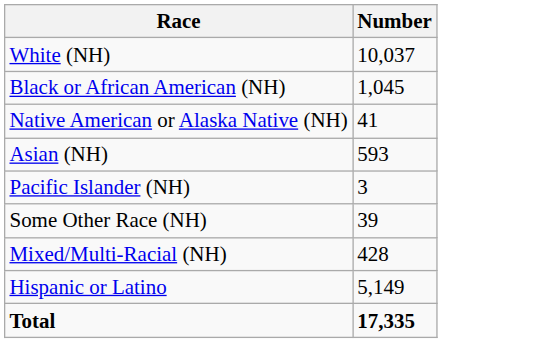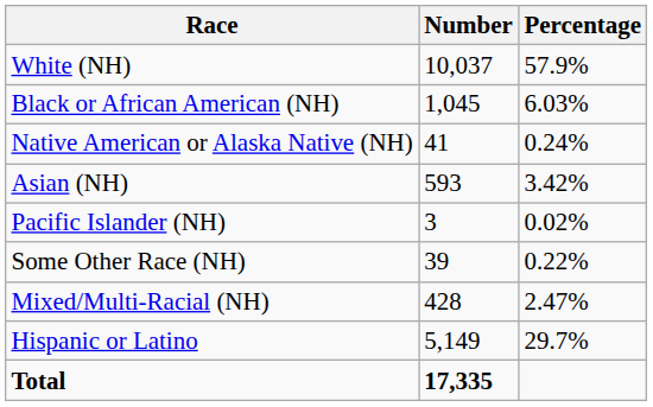 <table class="wikitable">
 <tr>
 <th>Race</th>
 <th>Number</th>
+<th>Percentage</th>
 </tr>
 <tr>
 <td><a href='#'>White</a> (NH)</td>
 <td>10,037</td>
+<td>57.9%</td>
 </tr>
 <tr>
 <td><a href='#'>Black or African American</a> (NH)</td>
 <td>1,045</td>
+<td>6.03%</td>
 </tr>
 <tr>
 <td><a href='#'>Native American</a> or <a href='#'>Alaska Native</a> (NH)</td>
 <td>41</td>
+<td>0.24%</td>
 </tr>
 <tr>
 <td><a href='#'>Asian</a> (NH)</td>
 <td>593</td>
+<td>3.42%</td>
 </tr>
 <tr>
 <td><a href='#'>Pacific Islander</a> (NH)</td>
 <td>3</td>
+<td>0.02%</td>
 </tr>
 <tr>
 <td>Some Other Race (NH)</td>
 <td>39</td>
+<td>0.22%</td>
 </tr>
 <tr>
 <td><a href='#'>Mixed/Multi-Racial</a> (NH)</td>
 <td>428</td>
+<td>2.47%</td>
 </tr>
 <tr>
 <td><a href='#'>Hispanic or Latino</a></td>
 <td>5,149</td>
+<td>29.7%</td>
 </tr>
 <tr>
 <td><strong>Total</strong></td>
 <td><strong>17,335</strong></td>
+<td></td>
 </tr>
 </table>
